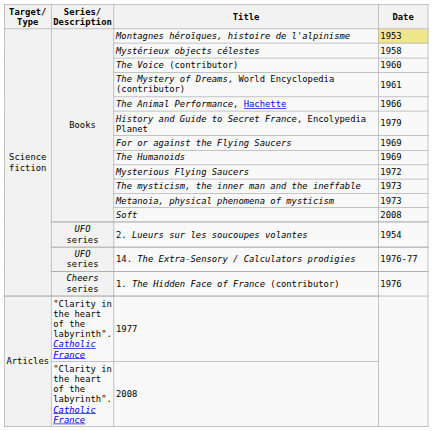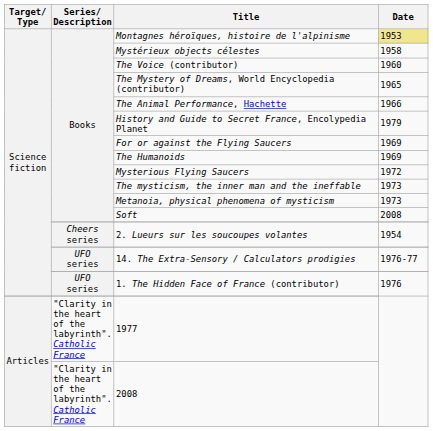 <table class="wikitable sortable" style="margin: 1em auto 1em auto">
 <tr>
 <th width="8%" scope="col">Target/<br>Type</th>
 <th width="12%" scope="col">Series/<br>Description</th>
 <th width="65%" scope="col">Title</th>
 <th width="12%" scope="col">Date</th>
 </tr>
 <tr>
 <th scope="row" align="top" rowspan="18" style="font-weight:normal;">Science fiction</th>
 <th scope="row" align="top" rowspan="12" style="font-weight:normal;">Books</th>
 <td><em>Montagnes héroïques, histoire de l'alpinisme</em></td>
 <td style="background: khaki;">1953</td>
 </tr>
 <tr>
 <td><em>Mystérieux objects célestes</em></td>
 <td>1958</td>
 </tr>
 <tr>
 <td><em>The Voice</em> (contributor)</td>
 <td>1960</td>
 </tr>
 <tr>
 <td><em>The Mystery of Dreams</em>, World Encyclopedia (contributor)</td>
-<td>1961</td>
+<td>1965</td>
 </tr>
 <tr>
 <td><em>The Animal Performance</em>, <a href='#'>Hachette</a></td>
 <td>1966</td>
 </tr>
 <tr>
 <td><em>History and Guide to Secret France</em>, Encolypedia Planet</td>
 <td>1979</td>
 </tr>
 <tr>
 <td><em>For or against the Flying Saucers</em></td>
 <td>1969</td>
 </tr>
 <tr>
 <td><em>The Humanoids</em></td>
 <td>1969</td>
 </tr>
 <tr>
 <td><em>Mysterious Flying Saucers</em></td>
 <td>1972</td>
 </tr>
 <tr>
 <td><em>The mysticism, the inner man and the ineffable</em></td>
 <td>1973</td>
 </tr>
 <tr>
 <td><em>Metanoia, physical phenomena of mysticism</em></td>
 <td>1973</td>
 </tr>
 <tr>
 <td><em>Soft</em></td>
 <td>2008</td>
 </tr>
 <tr>
 </tr>
 <tr>
-<th scope="row" align="top" rowspan="1" style="font-weight:normal;"><em>UFO</em><br> series</th>
+<th scope="row" align="top" rowspan="1" style="font-weight:normal;"><em>Cheers</em><br> series</th>
 <td>2. <em>Lueurs sur les soucoupes volantes</em></td>
 <td>1954</td>
 </tr>
 <tr>
 </tr>
 <tr>
 <th scope="row" align="top" rowspan="1" style="font-weight:normal;"><em>UFO</em><br> series</th>
 <td>14. <em>The Extra-Sensory / Calculators prodigies</em></td>
 <td>1976-77</td>
 </tr>
 <tr>
 </tr>
 <tr>
-<th scope="row" align="top" rowspan="1" style="font-weight:normal;"><em>Cheers</em><br> series</th>
+<th scope="row" align="top" rowspan="1" style="font-weight:normal;"><em>UFO</em><br> series</th>
 <td>1. <em>The Hidden Face of France</em> (contributor)</td>
 <td>1976</td>
 </tr>
 <tr>
 </tr>
 <tr>
 <th scope="row" align="top" rowspan="2" style="font-weight:normal;">Articles</th>
 <td>"Clarity in the heart of the labyrinth". <em><a href='#'>Catholic France</a></em></td>
 <td>1977</td>
 </tr>
 <tr>
 <td>"Clarity in the heart of the labyrinth". <em><a href='#'>Catholic France</a></em></td>
 <td>2008</td>
 </tr>
 </table>
